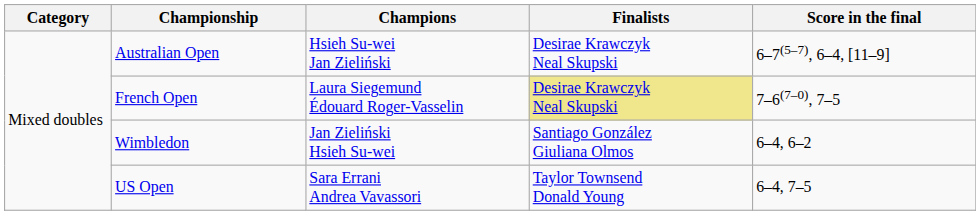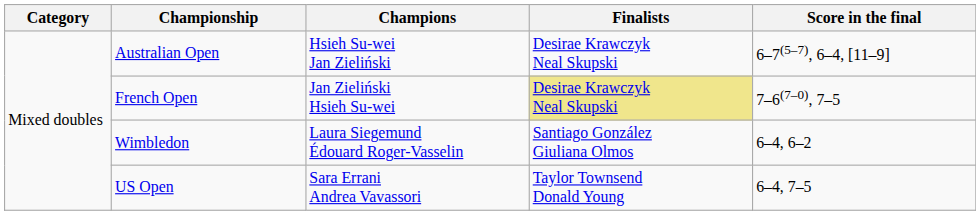 <table class="wikitable" style="font-size:90%;" width="100%">
 <tr>
 <th style="width: 11%;">Category</th>
 <th style="width: 20%;">Championship</th>
 <th style="width: 23%;">Champions</th>
 <th style="width: 23%;">Finalists</th>
 <th style="width: 23%;">Score in the final</th>
 </tr>
 <tr>
 <td rowspan="4">Mixed doubles</td>
 <td><a href='#'>Australian Open</a></td>
 <td> <a href='#'>Hsieh Su-wei</a><br> <a href='#'>Jan Zieliński</a></td>
 <td> <a href='#'>Desirae Krawczyk</a><br> <a href='#'>Neal Skupski</a></td>
 <td>6–7<sup>(5–7)</sup>, 6–4, [11–9]</td>
 </tr>
 <tr>
 <td><a href='#'>French Open</a></td>
-<td> <a href='#'>Laura Siegemund</a> <br>  <a href='#'>Édouard Roger-Vasselin</a></td>
+<td> <a href='#'>Jan Zieliński</a> <br> <a href='#'>Hsieh Su-wei</a></td>
 <td style="background: khaki;"> <a href='#'>Desirae Krawczyk</a> <br>  <a href='#'>Neal Skupski</a></td>
 <td>7–6<sup>(7–0)</sup>, 7–5</td>
 </tr>
 <tr>
 <td><a href='#'>Wimbledon</a></td>
-<td> <a href='#'>Jan Zieliński</a> <br> <a href='#'>Hsieh Su-wei</a></td>
+<td> <a href='#'>Laura Siegemund</a> <br>  <a href='#'>Édouard Roger-Vasselin</a></td>
 <td> <a href='#'>Santiago González</a> <br>  <a href='#'>Giuliana Olmos</a></td>
 <td>6–4, 6–2</td>
 </tr>
 <tr>
 <td><a href='#'>US Open</a></td>
 <td> <a href='#'>Sara Errani</a> <br>  <a href='#'>Andrea Vavassori</a></td>
 <td> <a href='#'>Taylor Townsend</a> <br>  <a href='#'>Donald Young</a></td>
 <td>6–4, 7–5</td>
 </tr>
 </table>
